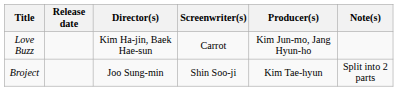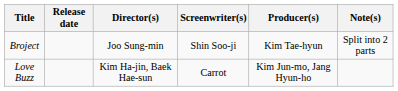 <table class="wikitable" style="text-align: center" width=99%>
 <tr>
 <th scope="col">Title</th>
 <th scope="col">Release date</th>
 <th scope="col">Director(s)</th>
 <th scope="col">Screenwriter(s)</th>
 <th scope="col">Producer(s)</th>
 <th scope="col">Note(s)</th>
 </tr>
 <tr>
+<td><em>Broject</em></td>
+<td></td>
+<td>Joo Sung-min</td>
+<td>Shin Soo-ji</td>
+<td>Kim Tae-hyun</td>
+<td>Split into 2 parts</td>
+</tr>
+<tr>
 <td><em>Love Buzz</em></td>
 <td></td>
 <td>Kim Ha-jin, Baek Hae-sun</td>
 <td>Carrot</td>
 <td>Kim Jun-mo, Jang Hyun-ho</td>
 <td></td>
 </tr>
-<tr>
-<td><em>Broject</em></td>
-<td></td>
-<td>Joo Sung-min</td>
-<td>Shin Soo-ji</td>
-<td>Kim Tae-hyun</td>
-<td>Split into 2 parts</td>
-</tr>
 </table>
